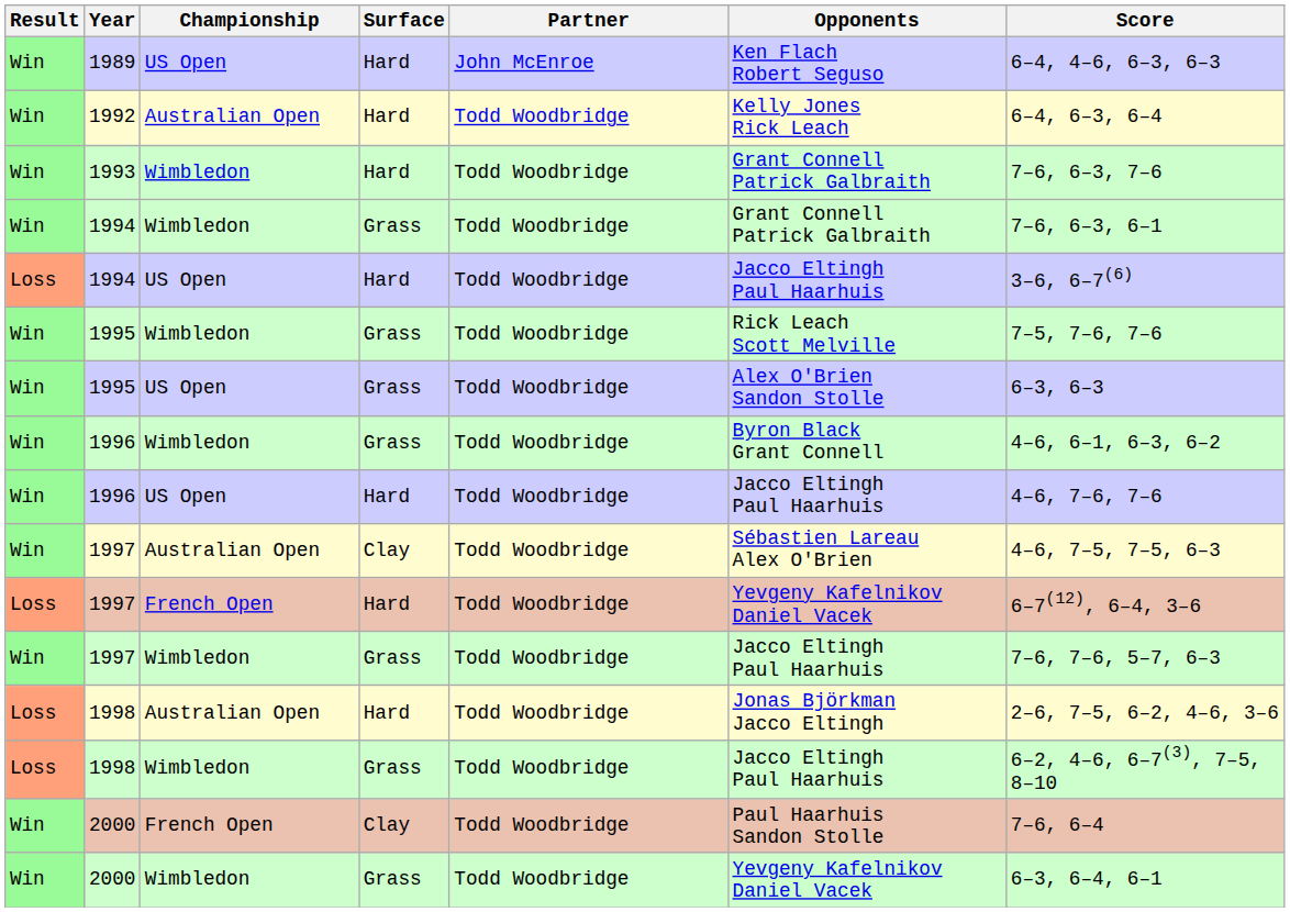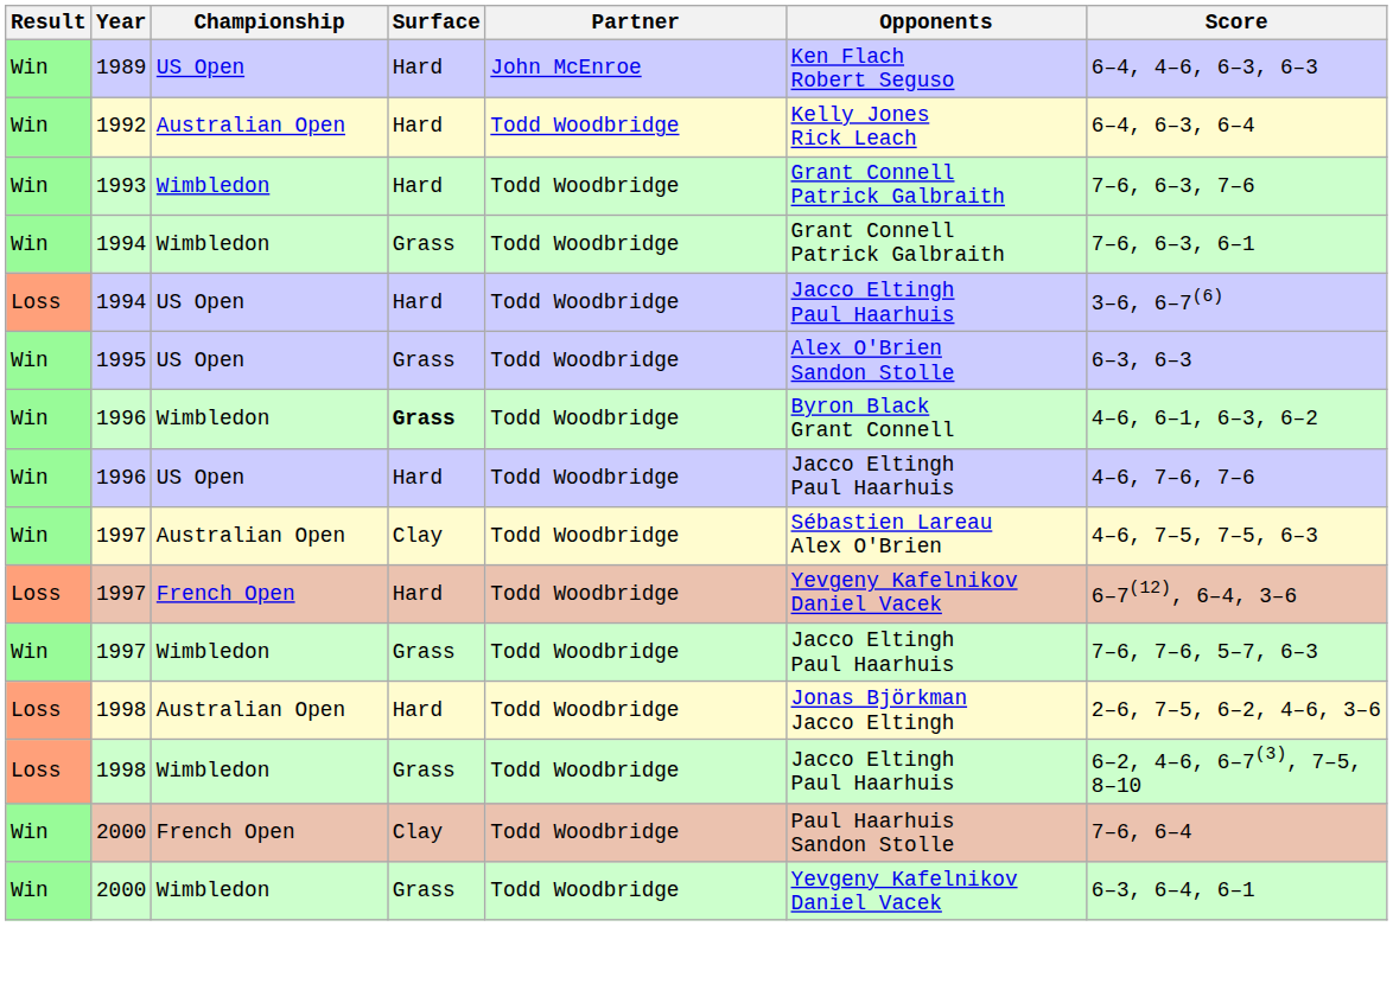 <table class="sortable wikitable">
 <tr>
 <th>Result</th>
 <th style="width:30px">Year</th>
 <th style="width:140px">Championship</th>
 <th style="width:50px">Surface</th>
 <th style="width:180px">Partner</th>
 <th style="width:180px">Opponents</th>
 <th style="width:180px" class="unsortable">Score</th>
 </tr>
 <tr style="background:#ccccff;">
 <td style="background:#98fb98;">Win</td>
 <td>1989</td>
 <td><a href='#'>US Open</a></td>
 <td>Hard</td>
 <td> <a href='#'>John McEnroe</a></td>
 <td> <a href='#'>Ken Flach</a> <br>  <a href='#'>Robert Seguso</a></td>
 <td>6–4, 4–6, 6–3, 6–3</td>
 </tr>
 <tr style="background:#fffccf;">
 <td style="background:#98fb98;">Win</td>
 <td>1992</td>
 <td><a href='#'>Australian Open</a></td>
 <td>Hard</td>
 <td> <a href='#'>Todd Woodbridge</a></td>
 <td> <a href='#'>Kelly Jones</a> <br>  <a href='#'>Rick Leach</a></td>
 <td>6–4, 6–3, 6–4</td>
 </tr>
 <tr style="background:#ccffcc;">
 <td style="background:#98fb98;">Win</td>
 <td>1993</td>
 <td><a href='#'>Wimbledon</a></td>
 <td>Hard</td>
 <td> Todd Woodbridge</td>
 <td> <a href='#'>Grant Connell</a> <br>  <a href='#'>Patrick Galbraith</a></td>
 <td>7–6, 6–3, 7–6</td>
 </tr>
 <tr style="background:#ccffcc;">
 <td style="background:#98fb98;">Win</td>
 <td>1994</td>
 <td>Wimbledon</td>
 <td>Grass</td>
 <td> Todd Woodbridge</td>
 <td> Grant Connell <br>  Patrick Galbraith</td>
 <td>7–6, 6–3, 6–1</td>
 </tr>
 <tr style="background:#ccccff;">
 <td style="background:#ffa07a;">Loss</td>
 <td>1994</td>
 <td>US Open</td>
 <td>Hard</td>
 <td> Todd Woodbridge</td>
 <td> <a href='#'>Jacco Eltingh</a> <br>  <a href='#'>Paul Haarhuis</a></td>
 <td>3–6, 6–7<sup>(6)</sup></td>
 </tr>
-<tr style="background:#ccffcc;">
-<td style="background:#98fb98;">Win</td>
-<td>1995</td>
-<td>Wimbledon</td>
-<td>Grass</td>
-<td> Todd Woodbridge</td>
-<td> Rick Leach <br>  <a href='#'>Scott Melville</a></td>
-<td>7–5, 7–6, 7–6</td>
-</tr>
 <tr style="background:#ccccff;">
 <td style="background:#98fb98;">Win</td>
 <td>1995</td>
 <td>US Open</td>
 <td>Grass</td>
 <td> Todd Woodbridge</td>
 <td> <a href='#'>Alex O'Brien</a> <br>  <a href='#'>Sandon Stolle</a></td>
 <td>6–3, 6–3</td>
 </tr>
 <tr style="background:#ccffcc;">
 <td style="background:#98fb98;">Win</td>
 <td>1996</td>
 <td>Wimbledon</td>
-<td>Grass</td>
+<td><strong>Grass</strong></td>
 <td> Todd Woodbridge</td>
 <td> <a href='#'>Byron Black</a> <br>  Grant Connell</td>
 <td>4–6, 6–1, 6–3, 6–2</td>
 </tr>
 <tr style="background:#ccccff;">
 <td style="background:#98fb98;">Win</td>
 <td>1996</td>
 <td>US Open</td>
 <td>Hard</td>
 <td> Todd Woodbridge</td>
 <td> Jacco Eltingh <br>  Paul Haarhuis</td>
 <td>4–6, 7–6, 7–6</td>
 </tr>
 <tr style="background:#fffccf;">
 <td style="background:#98fb98;">Win</td>
 <td>1997</td>
 <td>Australian Open</td>
 <td>Clay</td>
 <td> Todd Woodbridge</td>
 <td> <a href='#'>Sébastien Lareau</a> <br>  Alex O'Brien</td>
 <td>4–6, 7–5, 7–5, 6–3</td>
 </tr>
 <tr style="background:#ebc2af;">
 <td style="background:#ffa07a;">Loss</td>
 <td>1997</td>
 <td><a href='#'>French Open</a></td>
 <td>Hard</td>
 <td> Todd Woodbridge</td>
 <td> <a href='#'>Yevgeny Kafelnikov</a> <br>  <a href='#'>Daniel Vacek</a></td>
 <td>6–7<sup>(12)</sup>, 6–4, 3–6</td>
 </tr>
 <tr style="background:#ccffcc;">
 <td style="background:#98fb98;">Win</td>
 <td>1997</td>
 <td>Wimbledon</td>
 <td>Grass</td>
 <td> Todd Woodbridge</td>
 <td> Jacco Eltingh <br>  Paul Haarhuis</td>
 <td>7–6, 7–6, 5–7, 6–3</td>
 </tr>
 <tr style="background:#fffccf;">
 <td style="background:#ffa07a;">Loss</td>
 <td>1998</td>
 <td>Australian Open</td>
 <td>Hard</td>
 <td> Todd Woodbridge</td>
 <td> <a href='#'>Jonas Björkman</a> <br>  Jacco Eltingh</td>
 <td>2–6, 7–5, 6–2, 4–6, 3–6</td>
 </tr>
 <tr style="background:#ccffcc;">
 <td style="background:#ffa07a;">Loss</td>
 <td>1998</td>
 <td>Wimbledon</td>
 <td>Grass</td>
 <td> Todd Woodbridge</td>
 <td> Jacco Eltingh <br>  Paul Haarhuis</td>
 <td>6–2, 4–6, 6–7<sup>(3)</sup>, 7–5, 8–10</td>
 </tr>
 <tr style="background:#ebc2af;">
 <td style="background:#98fb98;">Win</td>
 <td>2000</td>
 <td>French Open</td>
 <td>Clay</td>
 <td> Todd Woodbridge</td>
 <td> Paul Haarhuis <br>  Sandon Stolle</td>
 <td>7–6, 6–4</td>
 </tr>
 <tr style="background:#ccffcc;">
 <td style="background:#98fb98;">Win</td>
 <td>2000</td>
 <td>Wimbledon</td>
 <td>Grass</td>
 <td> Todd Woodbridge</td>
 <td> <a href='#'>Yevgeny Kafelnikov</a> <br>  <a href='#'>Daniel Vacek</a></td>
 <td>6–3, 6–4, 6–1</td>
 </tr>
 </table>
